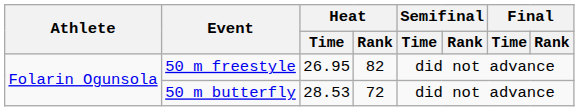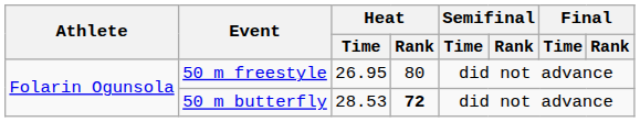 <table class=wikitable style="font-size:90%">
 <tr>
 <th rowspan="2">Athlete</th>
 <th rowspan="2">Event</th>
 <th colspan="2">Heat</th>
 <th colspan="2">Semifinal</th>
 <th colspan="2">Final</th>
 </tr>
 <tr style="font-size:95%">
 <th>Time</th>
 <th>Rank</th>
 <th>Time</th>
 <th>Rank</th>
 <th>Time</th>
 <th>Rank</th>
 </tr>
 <tr align=center>
 <td align=left rowspan=2><a href='#'>Folarin Ogunsola</a></td>
 <td align=left><a href='#'>50 m freestyle</a></td>
 <td>26.95</td>
-<td>82</td>
+<td>80</td>
 <td colspan=4>did not advance</td>
 </tr>
 <tr align=center>
 <td align=left><a href='#'>50 m butterfly</a></td>
 <td>28.53</td>
-<td>72</td>
+<td><strong>72</strong></td>
 <td colspan=4>did not advance</td>
 </tr>
 </table>
